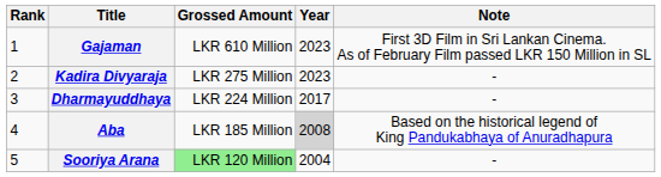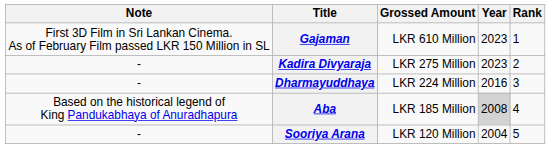 <table class="wikitable plainrowheaders" style="margin:auto; margin:auto;">
 <tr>
-<th scope="col">Rank</th>
+<th scope="col">Note</th>
 <th scope="col">Title</th>
 <th scope="col">Grossed Amount</th>
 <th scope="col">Year</th>
-<th scope="col">Note</th>
+<th scope="col">Rank</th>
 </tr>
 <tr>
-<td>1</td>
+<td style="text-align:center;">First 3D Film in Sri Lankan Cinema. <br> As of February Film passed LKR 150 Million in SL</td>
 <th scope="row"><em><a href='#'>Gajaman</a></em></th>
 <td style="text-align:right;">LKR 610 Million</td>
 <td style="text-align:center;">2023</td>
-<td style="text-align:center;">First 3D Film in Sri Lankan Cinema. <br> As of February Film passed LKR 150 Million in SL</td>
+<td>1</td>
 </tr>
 <tr>
-<td>2</td>
+<td style="text-align:center;">-</td>
 <th scope="row"><em><a href='#'>Kadira Divyaraja</a></em></th>
 <td style="text-align:right;">LKR 275 Million</td>
 <td style="text-align:center;">2023</td>
-<td style="text-align:center;">-</td>
+<td>2</td>
 </tr>
 <tr>
-<td>3</td>
+<td style="text-align:center;">-</td>
 <th scope="row"><em><a href='#'>Dharmayuddhaya</a></em></th>
 <td style="text-align:right;">LKR 224 Million</td>
-<td style="text-align:center;">2017</td>
-<td style="text-align:center;">-</td>
+<td style="text-align:center;">2016</td>
+<td>3</td>
 </tr>
 <tr>
-<td>4</td>
+<td style="text-align:center;">Based on the historical legend of <br> King <a href='#'>Pandukabhaya of Anuradhapura</a></td>
 <th scope="row"><em><a href='#'>Aba</a></em></th>
 <td style="text-align:right;">LKR 185 Million</td>
 <td style="background: lightgrey; text-align:center;">2008</td>
-<td style="text-align:center;">Based on the historical legend of <br> King <a href='#'>Pandukabhaya of Anuradhapura</a></td>
+<td>4</td>
 </tr>
 <tr>
+<td style="text-align:center;">-</td>
+<th scope="row"><em><a href='#'>Sooriya Arana</a></em></th>
+<td style="text-align:right;">LKR 120 Million</td>
+<td style="text-align:center;">2004</td>
 <td>5</td>
-<th scope="row"><em><a href='#'>Sooriya Arana</a></em></th>
-<td style="background: lightgreen; text-align:right;">LKR 120 Million</td>
-<td style="text-align:center;">2004</td>
-<td style="text-align:center;">-</td>
 </tr>
 </table>
